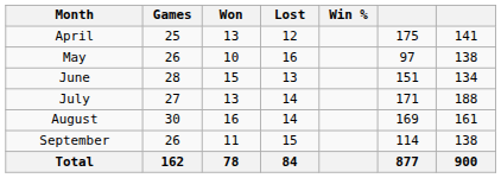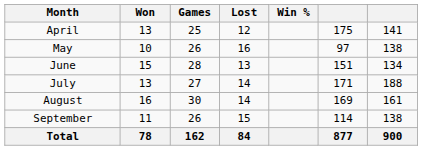 <table class="wikitable" style="font-size:95%; text-align:center; width:38em;margin: 0.5em auto;">
 <tr>
 <th width="28%">Month</th>
+<th width="12%">Won</th>
 <th width="12%">Games</th>
-<th width="12%">Won</th>
 <th width="12%">Lost</th>
 <th width="12%">Win %</th>
 <th width="12%"></th>
 <th width="12%"></th>
 </tr>
 <tr>
 <td>April</td>
+<td>13</td>
 <td>25</td>
-<td>13</td>
 <td>12</td>
 <td></td>
 <td>175</td>
 <td>141</td>
 </tr>
 <tr>
 <td>May</td>
+<td>10</td>
 <td>26</td>
-<td>10</td>
 <td>16</td>
 <td></td>
 <td>97</td>
 <td>138</td>
 </tr>
 <tr>
 <td>June</td>
+<td>15</td>
 <td>28</td>
-<td>15</td>
 <td>13</td>
 <td></td>
 <td>151</td>
 <td>134</td>
 </tr>
 <tr>
 <td>July</td>
+<td>13</td>
 <td>27</td>
-<td>13</td>
 <td>14</td>
 <td></td>
 <td>171</td>
 <td>188</td>
 </tr>
 <tr>
 <td>August</td>
+<td>16</td>
 <td>30</td>
-<td>16</td>
 <td>14</td>
 <td></td>
 <td>169</td>
 <td>161</td>
 </tr>
 <tr>
 <td>September</td>
+<td>11</td>
 <td>26</td>
-<td>11</td>
 <td>15</td>
 <td></td>
 <td>114</td>
 <td>138</td>
 </tr>
 <tr>
 <th>Total</th>
+<th>78</th>
 <th>162</th>
-<th>78</th>
 <th>84</th>
 <th></th>
 <th>877</th>
 <th>900</th>
 </tr>
 </table>
